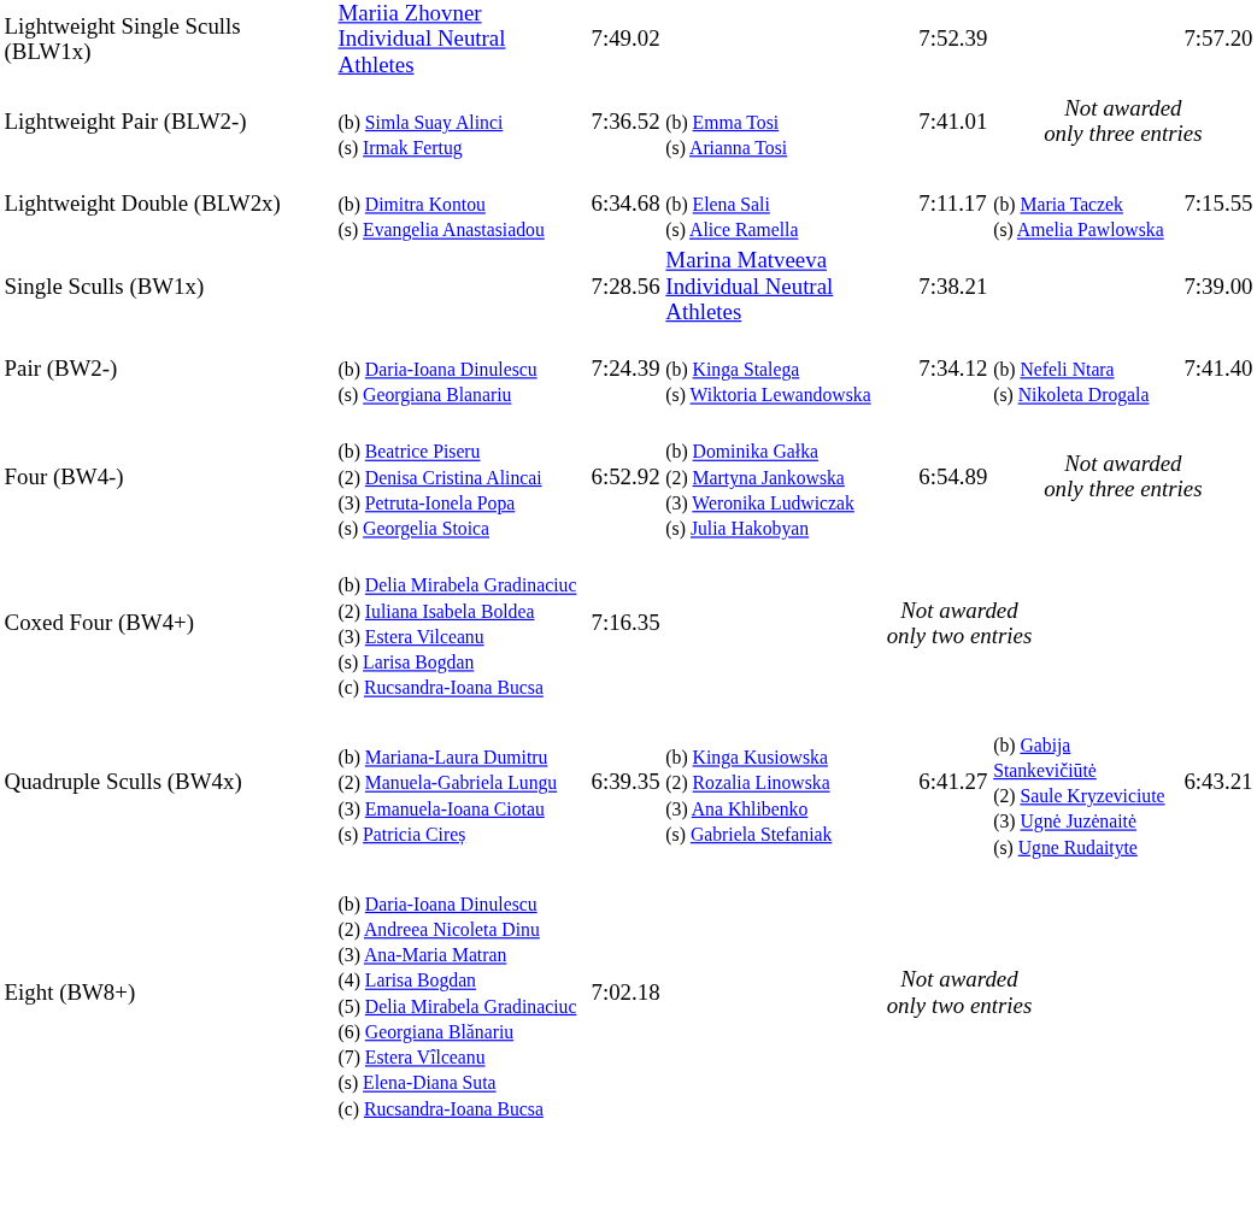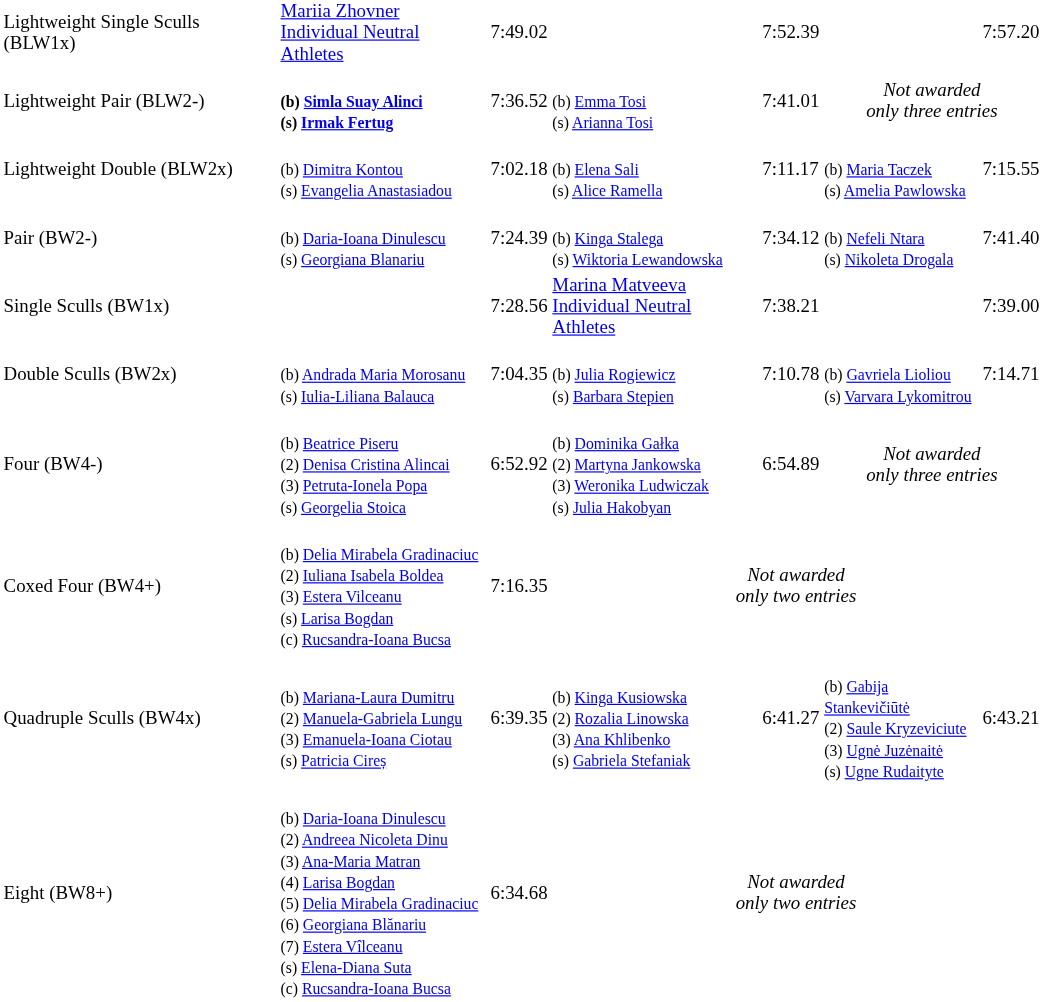 <table>
 <tr>
 <td>Lightweight Single Sculls (BLW1x)</td>
 <td><a href='#'>Mariia Zhovner</a><br><a href='#'>Individual Neutral Athletes</a></td>
 <td>7:49.02</td>
 <td></td>
 <td>7:52.39</td>
 <td></td>
 <td>7:57.20</td>
 </tr>
 <tr>
 <td>Lightweight Pair (BLW2-)</td>
-<td><br><small>(b) <a href='#'>Simla Suay Alinci</a><br>(s) <a href='#'>Irmak Fertug</a></small></td>
+<td><strong><br><small>(b) <a href='#'>Simla Suay Alinci</a><br>(s) <a href='#'>Irmak Fertug</a></small></strong></td>
 <td>7:36.52</td>
 <td><br><small>(b) <a href='#'>Emma Tosi</a><br>(s) <a href='#'>Arianna Tosi</a></small></td>
 <td>7:41.01</td>
 <td colspan=2 align="center"><em>Not awarded<br>only three entries</em></td>
 </tr>
 <tr>
 <td>Lightweight Double (BLW2x)</td>
 <td><br><small>(b) <a href='#'>Dimitra Kontou</a><br>(s) <a href='#'>Evangelia Anastasiadou</a></small></td>
-<td>6:34.68</td>
+<td>7:02.18</td>
 <td><br><small>(b) <a href='#'>Elena Sali</a><br>(s) <a href='#'>Alice Ramella</a></small></td>
 <td>7:11.17</td>
 <td><br><small>(b) <a href='#'>Maria Taczek</a><br>(s) <a href='#'>Amelia Pawlowska</a></small></td>
 <td>7:15.55</td>
+</tr>
+<tr>
+<td>Pair (BW2-)</td>
+<td><br><small>(b) <a href='#'>Daria-Ioana Dinulescu</a><br>(s) <a href='#'>Georgiana Blanariu</a></small></td>
+<td>7:24.39</td>
+<td><br><small>(b) <a href='#'>Kinga Stalega</a><br>(s) <a href='#'>Wiktoria Lewandowska</a></small></td>
+<td>7:34.12</td>
+<td><br><small>(b) <a href='#'>Nefeli Ntara</a><br>(s) <a href='#'>Nikoleta Drogala</a></small></td>
+<td>7:41.40</td>
 </tr>
 <tr>
 <td>Single Sculls (BW1x)</td>
 <td></td>
 <td>7:28.56</td>
 <td><a href='#'>Marina Matveeva</a><br><a href='#'>Individual Neutral Athletes</a></td>
 <td>7:38.21</td>
 <td></td>
 <td>7:39.00</td>
 </tr>
 <tr>
-<td>Pair (BW2-)</td>
-<td><br><small>(b) <a href='#'>Daria-Ioana Dinulescu</a><br>(s) <a href='#'>Georgiana Blanariu</a></small></td>
-<td>7:24.39</td>
-<td><br><small>(b) <a href='#'>Kinga Stalega</a><br>(s) <a href='#'>Wiktoria Lewandowska</a></small></td>
-<td>7:34.12</td>
-<td><br><small>(b) <a href='#'>Nefeli Ntara</a><br>(s) <a href='#'>Nikoleta Drogala</a></small></td>
-<td>7:41.40</td>
+<td>Double Sculls (BW2x)</td>
+<td><br><small>(b) <a href='#'>Andrada Maria Morosanu</a><br>(s) <a href='#'>Iulia-Liliana Balauca</a></small></td>
+<td>7:04.35</td>
+<td><br><small>(b) <a href='#'>Julia Rogiewicz</a><br>(s) <a href='#'>Barbara Stepien</a></small></td>
+<td>7:10.78</td>
+<td><br><small>(b) <a href='#'>Gavriela Lioliou</a><br>(s) <a href='#'>Varvara Lykomitrou</a></small></td>
+<td>7:14.71</td>
 </tr>
 <tr>
 <td>Four (BW4-)</td>
 <td><br><small>(b) <a href='#'>Beatrice Piseru</a><br>(2) <a href='#'>Denisa Cristina Alincai</a><br>(3) <a href='#'>Petruta-Ionela Popa</a><br>(s) <a href='#'>Georgelia Stoica</a></small></td>
 <td>6:52.92</td>
 <td><br><small>(b) <a href='#'>Dominika Gałka</a><br>(2) <a href='#'>Martyna Jankowska</a><br>(3) <a href='#'>Weronika Ludwiczak</a><br>(s) <a href='#'>Julia Hakobyan</a></small></td>
 <td>6:54.89</td>
 <td colspan=2 align="center"><em>Not awarded<br>only three entries</em></td>
 </tr>
 <tr>
 <td>Coxed Four (BW4+)</td>
 <td><br><small>(b) <a href='#'>Delia Mirabela Gradinaciuc</a><br>(2) <a href='#'>Iuliana Isabela Boldea</a><br>(3) <a href='#'>Estera Vilceanu</a><br>(s) <a href='#'>Larisa Bogdan</a><br>(c) <a href='#'>Rucsandra-Ioana Bucsa</a></small></td>
 <td>7:16.35</td>
 <td colspan=4 align="center"><em>Not awarded<br>only two entries</em></td>
 </tr>
 <tr>
 <td>Quadruple Sculls (BW4x)</td>
 <td><br><small>(b) <a href='#'>Mariana-Laura Dumitru</a><br>(2) <a href='#'>Manuela-Gabriela Lungu</a><br>(3) <a href='#'>Emanuela-Ioana Ciotau</a><br>(s) <a href='#'>Patricia Cireș</a></small></td>
 <td>6:39.35</td>
 <td><br><small>(b) <a href='#'>Kinga Kusiowska</a><br>(2) <a href='#'>Rozalia Linowska</a><br>(3) <a href='#'>Ana Khlibenko</a><br>(s) <a href='#'>Gabriela Stefaniak</a></small></td>
 <td>6:41.27</td>
 <td><br><small>(b) <a href='#'>Gabija Stankevičiūtė</a><br>(2) <a href='#'>Saule Kryzeviciute</a><br>(3) <a href='#'>Ugnė Juzėnaitė</a><br>(s) <a href='#'>Ugne Rudaityte</a></small></td>
 <td>6:43.21</td>
 </tr>
 <tr>
 <td>Eight (BW8+)</td>
 <td><br><small>(b) <a href='#'>Daria-Ioana Dinulescu</a><br>(2) <a href='#'>Andreea Nicoleta Dinu</a><br>(3) <a href='#'>Ana-Maria Matran</a><br>(4) <a href='#'>Larisa Bogdan</a><br>(5) <a href='#'>Delia Mirabela Gradinaciuc</a><br>(6) <a href='#'>Georgiana Blănariu</a><br>(7) <a href='#'>Estera Vîlceanu</a><br>(s) <a href='#'>Elena-Diana Suta</a><br> (c) <a href='#'>Rucsandra-Ioana Bucsa</a></small></td>
-<td>7:02.18</td>
+<td>6:34.68</td>
 <td colspan=4 align="center"><em>Not awarded<br>only two entries</em></td>
 </tr>
 </table>
